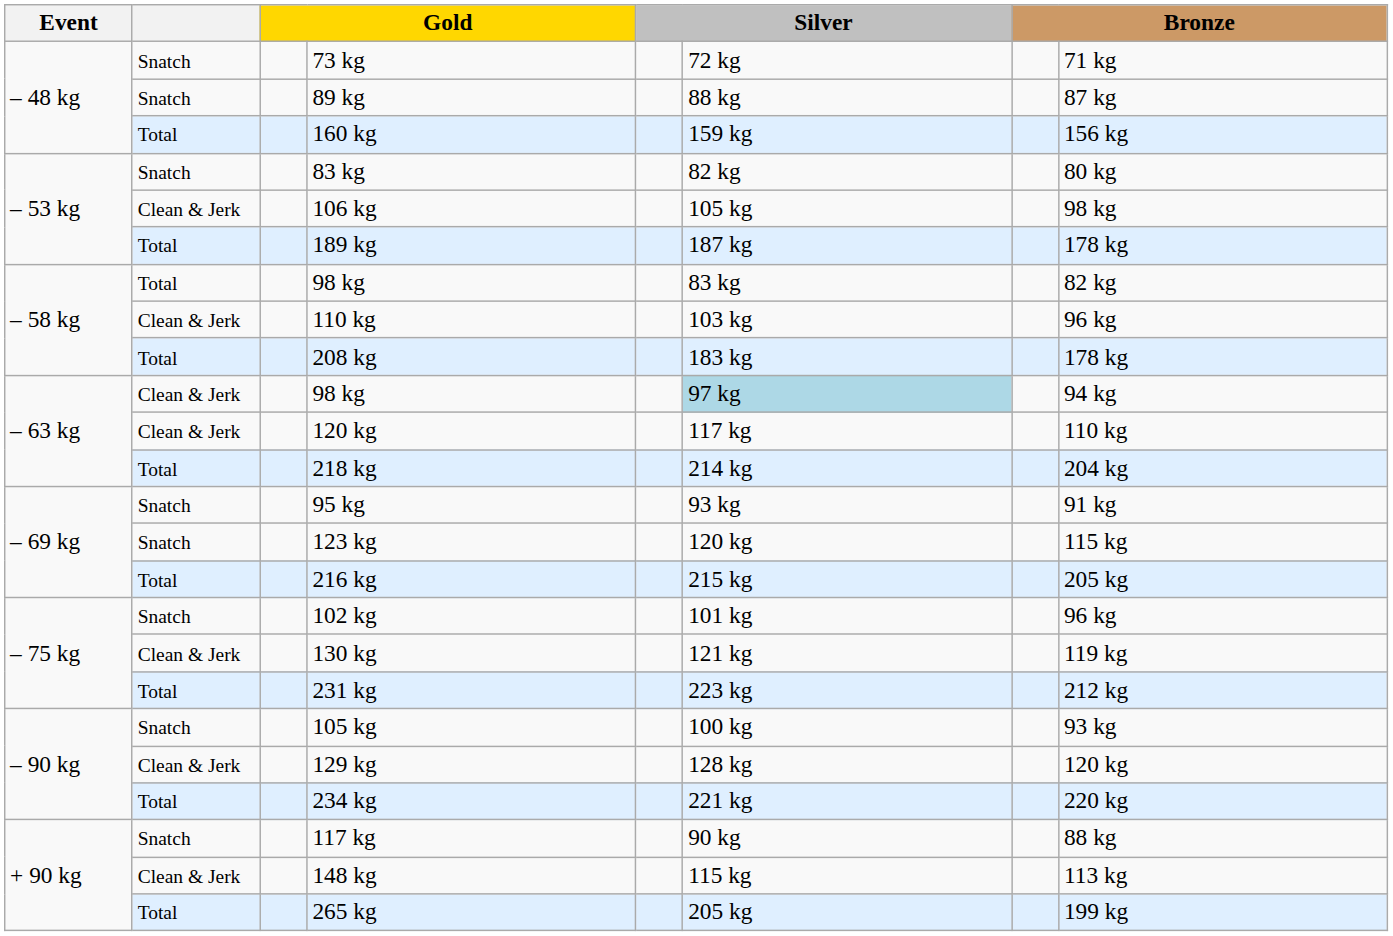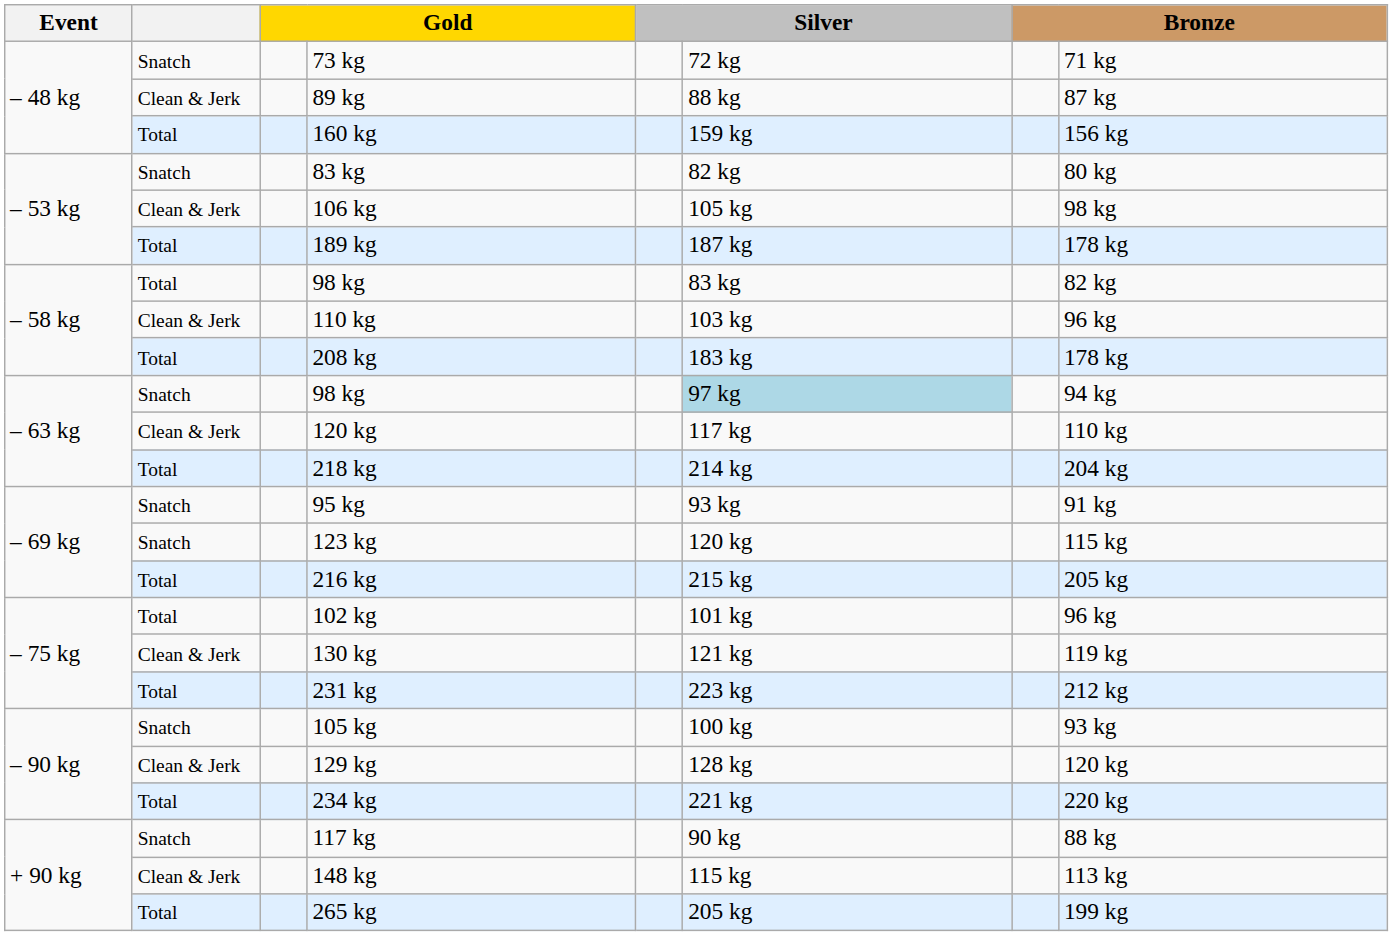 <table class="wikitable">
 <tr>
 <th width=80>Event</th>
 <th width=80></th>
 <td bgcolor=gold align="center" colspan=2 width=250><strong>Gold</strong></td>
 <td bgcolor=silver align="center" colspan=2 width=250><strong>Silver</strong></td>
 <td bgcolor=#cc9966 colspan=2 align="center" width=250><strong>Bronze</strong></td>
 </tr>
 <tr>
 <td rowspan=3>– 48 kg</td>
 <td><small>Snatch</small></td>
 <td></td>
 <td>73 kg</td>
 <td></td>
 <td>72 kg</td>
 <td></td>
 <td>71 kg</td>
 </tr>
 <tr>
-<td><small>Snatch</small></td>
+<td><small>Clean & Jerk</small></td>
 <td></td>
 <td>89 kg</td>
 <td></td>
 <td>88 kg</td>
 <td></td>
 <td>87 kg</td>
 </tr>
 <tr bgcolor=#dfefff>
 <td><small>Total</small></td>
 <td></td>
 <td>160 kg</td>
 <td></td>
 <td>159 kg</td>
 <td></td>
 <td>156 kg</td>
 </tr>
 <tr>
 <td rowspan=3>– 53 kg</td>
 <td><small>Snatch</small></td>
 <td></td>
 <td>83 kg</td>
 <td></td>
 <td>82 kg</td>
 <td></td>
 <td>80 kg</td>
 </tr>
 <tr>
 <td><small>Clean & Jerk</small></td>
 <td></td>
 <td>106 kg</td>
 <td></td>
 <td>105 kg</td>
 <td></td>
 <td>98 kg</td>
 </tr>
 <tr bgcolor=#dfefff>
 <td><small>Total</small></td>
 <td></td>
 <td>189 kg</td>
 <td></td>
 <td>187 kg</td>
 <td></td>
 <td>178 kg</td>
 </tr>
 <tr>
 <td rowspan=3>– 58 kg</td>
 <td><small>Total</small></td>
 <td></td>
 <td>98 kg</td>
 <td></td>
 <td>83 kg</td>
 <td></td>
 <td>82 kg</td>
 </tr>
 <tr>
 <td><small>Clean & Jerk</small></td>
 <td></td>
 <td>110 kg</td>
 <td></td>
 <td>103 kg</td>
 <td></td>
 <td>96 kg</td>
 </tr>
 <tr bgcolor=#dfefff>
 <td><small>Total</small></td>
 <td></td>
 <td>208 kg</td>
 <td></td>
 <td>183 kg</td>
 <td></td>
 <td>178 kg</td>
 </tr>
 <tr>
 <td rowspan=3>– 63 kg</td>
-<td><small>Clean & Jerk</small></td>
+<td><small>Snatch</small></td>
 <td></td>
 <td>98 kg</td>
 <td></td>
 <td style="background: lightblue;">97 kg</td>
 <td></td>
 <td>94 kg</td>
 </tr>
 <tr>
 <td><small>Clean & Jerk</small></td>
 <td></td>
 <td>120 kg</td>
 <td></td>
 <td>117 kg</td>
 <td></td>
 <td>110 kg</td>
 </tr>
 <tr bgcolor=#dfefff>
 <td><small>Total</small></td>
 <td></td>
 <td>218 kg</td>
 <td></td>
 <td>214 kg</td>
 <td></td>
 <td>204 kg</td>
 </tr>
 <tr>
 <td rowspan=3>– 69 kg</td>
 <td><small>Snatch</small></td>
 <td></td>
 <td>95 kg</td>
 <td></td>
 <td>93 kg</td>
 <td></td>
 <td>91 kg</td>
 </tr>
 <tr>
 <td><small>Snatch</small></td>
 <td></td>
 <td>123 kg</td>
 <td></td>
 <td>120 kg</td>
 <td></td>
 <td>115 kg</td>
 </tr>
 <tr bgcolor=#dfefff>
 <td><small>Total</small></td>
 <td></td>
 <td>216 kg</td>
 <td></td>
 <td>215 kg</td>
 <td></td>
 <td>205 kg</td>
 </tr>
 <tr>
 <td rowspan=3>– 75 kg</td>
-<td><small>Snatch</small></td>
+<td><small>Total</small></td>
 <td></td>
 <td>102 kg</td>
 <td></td>
 <td>101 kg</td>
 <td></td>
 <td>96 kg</td>
 </tr>
 <tr>
 <td><small>Clean & Jerk</small></td>
 <td></td>
 <td>130 kg</td>
 <td></td>
 <td>121 kg</td>
 <td></td>
 <td>119 kg</td>
 </tr>
 <tr bgcolor=#dfefff>
 <td><small>Total</small></td>
 <td></td>
 <td>231 kg</td>
 <td></td>
 <td>223 kg</td>
 <td></td>
 <td>212 kg</td>
 </tr>
 <tr>
 <td rowspan=3>– 90 kg</td>
 <td><small>Snatch</small></td>
 <td></td>
 <td>105 kg</td>
 <td></td>
 <td>100 kg</td>
 <td></td>
 <td>93 kg</td>
 </tr>
 <tr>
 <td><small>Clean & Jerk</small></td>
 <td></td>
 <td>129 kg</td>
 <td></td>
 <td>128 kg</td>
 <td></td>
 <td>120 kg</td>
 </tr>
 <tr bgcolor=#dfefff>
 <td><small>Total</small></td>
 <td></td>
 <td>234 kg</td>
 <td></td>
 <td>221 kg</td>
 <td></td>
 <td>220 kg</td>
 </tr>
 <tr>
 <td rowspan=3>+ 90 kg</td>
 <td><small>Snatch</small></td>
 <td></td>
 <td>117 kg</td>
 <td></td>
 <td>90 kg</td>
 <td></td>
 <td>88 kg</td>
 </tr>
 <tr>
 <td><small>Clean & Jerk</small></td>
 <td></td>
 <td>148 kg</td>
 <td></td>
 <td>115 kg</td>
 <td></td>
 <td>113 kg</td>
 </tr>
 <tr bgcolor=#dfefff>
 <td><small>Total</small></td>
 <td></td>
 <td>265 kg</td>
 <td></td>
 <td>205 kg</td>
 <td></td>
 <td>199 kg</td>
 </tr>
 </table>
